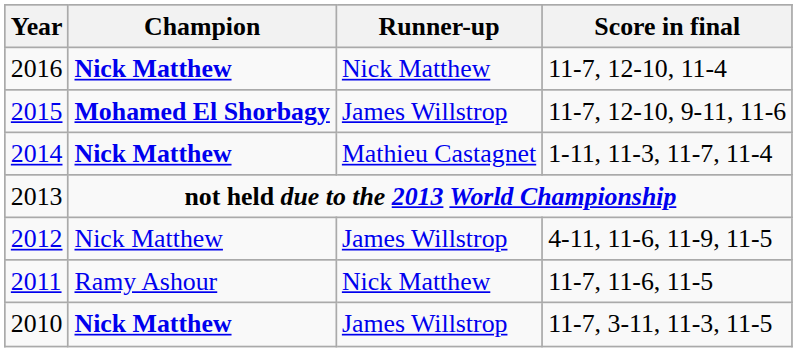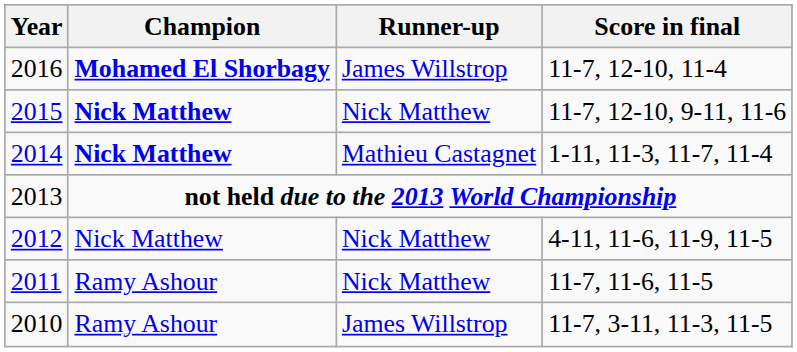 <table class="wikitable" style="font-size: 95%;">
 <tr>
 <th>Year</th>
 <th>Champion</th>
 <th>Runner-up</th>
 <th>Score in final</th>
 </tr>
 <tr>
 <td>2016</td>
-<td> <strong><a href='#'>Nick Matthew</a></strong></td>
-<td> <a href='#'>Nick Matthew</a></td>
+<td> <strong><a href='#'>Mohamed El Shorbagy</a></strong></td>
+<td> <a href='#'>James Willstrop</a></td>
 <td>11-7, 12-10, 11-4</td>
 </tr>
 <tr>
 <td><a href='#'>2015</a></td>
-<td> <strong><a href='#'>Mohamed El Shorbagy</a></strong></td>
-<td> <a href='#'>James Willstrop</a></td>
+<td> <strong><a href='#'>Nick Matthew</a></strong></td>
+<td> <a href='#'>Nick Matthew</a></td>
 <td>11-7, 12-10, 9-11, 11-6</td>
 </tr>
 <tr>
 <td><a href='#'>2014</a></td>
 <td> <strong><a href='#'>Nick Matthew</a></strong></td>
 <td> <a href='#'>Mathieu Castagnet</a></td>
 <td>1-11, 11-3, 11-7, 11-4</td>
 </tr>
 <tr>
 <td>2013</td>
 <td rowspan=1 colspan=3 align="center"><strong>not held <em>due to the <a href='#'>2013</a> <a href='#'>World Championship</a><strong><em></td>
 </tr>
 <tr>
 <td><a href='#'>2012</a></td>
 <td> </strong><a href='#'>Nick Matthew</a><strong></td>
-<td> <a href='#'>James Willstrop</a></td>
+<td> <a href='#'>Nick Matthew</a></td>
 <td>4-11, 11-6, 11-9, 11-5</td>
 </tr>
 <tr>
 <td><a href='#'>2011</a></td>
 <td> </strong><a href='#'>Ramy Ashour</a><strong></td>
 <td> <a href='#'>Nick Matthew</a></td>
 <td>11-7, 11-6, 11-5</td>
 </tr>
 <tr>
 <td>2010</td>
-<td> <strong><a href='#'>Nick Matthew</a></strong></td>
+<td> </strong><a href='#'>Ramy Ashour</a><strong></td>
 <td> <a href='#'>James Willstrop</a></td>
 <td>11-7, 3-11, 11-3, 11-5</td>
 </tr>
 </table>
